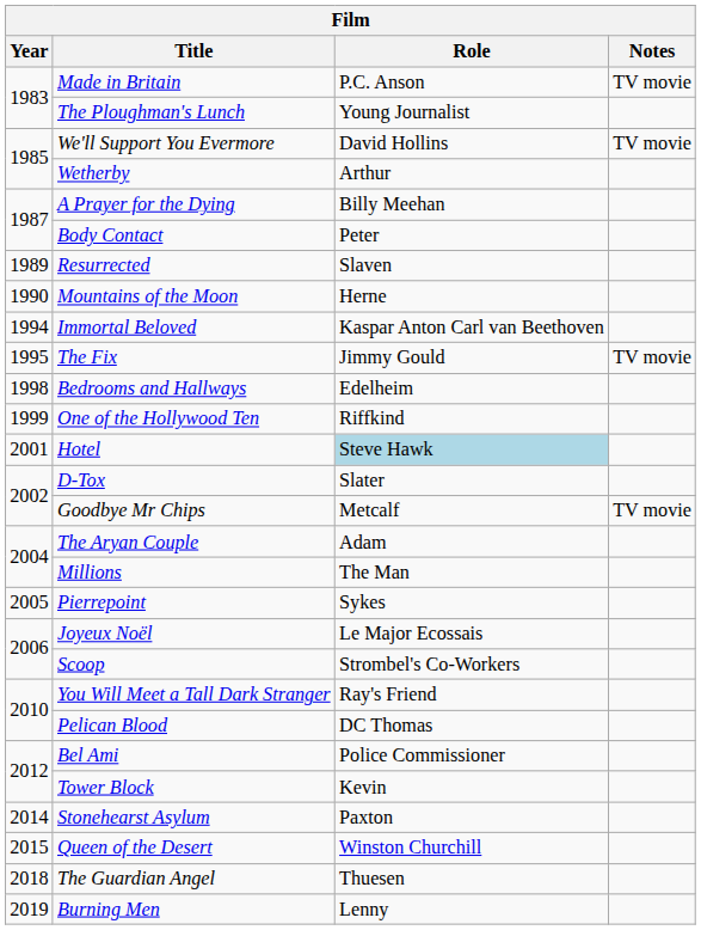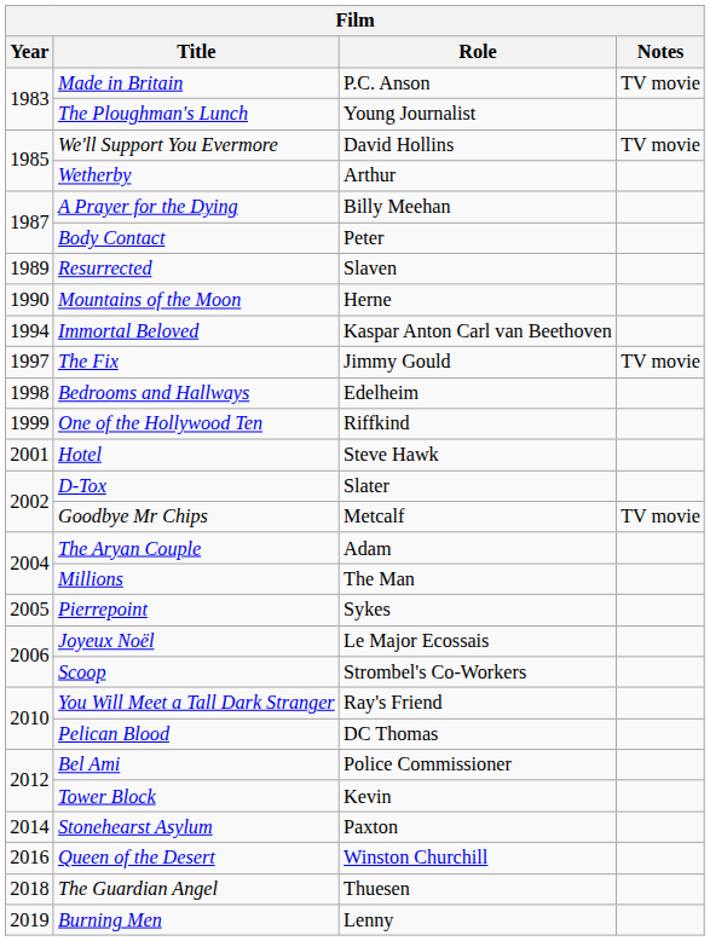 <table class="wikitable">
 <tr>
 <th colspan="4">Film</th>
 </tr>
 <tr>
 <th>Year</th>
 <th>Title</th>
 <th>Role</th>
 <th>Notes</th>
 </tr>
 <tr>
 <td rowspan="2">1983</td>
 <td><em><a href='#'>Made in Britain</a></em></td>
 <td>P.C. Anson</td>
 <td>TV movie</td>
 </tr>
 <tr>
 <td><em><a href='#'>The Ploughman's Lunch</a></em></td>
 <td>Young Journalist</td>
 <td></td>
 </tr>
 <tr>
 <td rowspan="2">1985</td>
 <td><em>We'll Support You Evermore</em></td>
 <td>David Hollins</td>
 <td>TV movie</td>
 </tr>
 <tr>
 <td><em><a href='#'>Wetherby</a></em></td>
 <td>Arthur</td>
 <td></td>
 </tr>
 <tr>
 <td rowspan="2">1987</td>
 <td><em><a href='#'>A Prayer for the Dying</a></em></td>
 <td>Billy Meehan</td>
 <td></td>
 </tr>
 <tr>
 <td><em><a href='#'>Body Contact</a></em></td>
 <td>Peter</td>
 <td></td>
 </tr>
 <tr>
 <td>1989</td>
 <td><em><a href='#'>Resurrected</a></em></td>
 <td>Slaven</td>
 <td></td>
 </tr>
 <tr>
 <td>1990</td>
 <td><em><a href='#'>Mountains of the Moon</a></em></td>
 <td>Herne</td>
 <td></td>
 </tr>
 <tr>
 <td>1994</td>
 <td><em><a href='#'>Immortal Beloved</a></em></td>
 <td>Kaspar Anton Carl van Beethoven</td>
 <td></td>
 </tr>
 <tr>
-<td>1995</td>
+<td>1997</td>
 <td><em><a href='#'>The Fix</a></em></td>
 <td>Jimmy Gould</td>
 <td>TV movie</td>
 </tr>
 <tr>
 <td>1998</td>
 <td><em><a href='#'>Bedrooms and Hallways</a></em></td>
 <td>Edelheim</td>
 <td></td>
 </tr>
 <tr>
 <td>1999</td>
 <td><em><a href='#'>One of the Hollywood Ten</a></em></td>
 <td>Riffkind</td>
 <td></td>
 </tr>
 <tr>
 <td>2001</td>
 <td><em><a href='#'>Hotel</a></em></td>
-<td style="background: lightblue;">Steve Hawk</td>
+<td>Steve Hawk</td>
 <td></td>
 </tr>
 <tr>
 <td rowspan="2">2002</td>
 <td><em><a href='#'>D-Tox</a></em></td>
 <td>Slater</td>
 <td></td>
 </tr>
 <tr>
 <td><em>Goodbye Mr Chips</em></td>
 <td>Metcalf</td>
 <td>TV movie</td>
 </tr>
 <tr>
 <td rowspan="2">2004</td>
 <td><em><a href='#'>The Aryan Couple</a></em></td>
 <td>Adam</td>
 <td></td>
 </tr>
 <tr>
 <td><a href='#'><em>Millions</em></a></td>
 <td>The Man</td>
 <td></td>
 </tr>
 <tr>
 <td>2005</td>
 <td><em><a href='#'>Pierrepoint</a></em></td>
 <td>Sykes</td>
 <td></td>
 </tr>
 <tr>
 <td rowspan="2">2006</td>
 <td><em><a href='#'>Joyeux Noël</a></em></td>
 <td>Le Major Ecossais</td>
 <td></td>
 </tr>
 <tr>
 <td><em><a href='#'>Scoop</a></em></td>
 <td>Strombel's Co-Workers</td>
 <td></td>
 </tr>
 <tr>
 <td rowspan="2">2010</td>
 <td><em><a href='#'>You Will Meet a Tall Dark Stranger</a></em></td>
 <td>Ray's Friend</td>
 <td></td>
 </tr>
 <tr>
 <td><em><a href='#'>Pelican Blood</a></em></td>
 <td>DC Thomas</td>
 <td></td>
 </tr>
 <tr>
 <td rowspan="2">2012</td>
 <td><em><a href='#'>Bel Ami</a></em></td>
 <td>Police Commissioner</td>
 <td></td>
 </tr>
 <tr>
 <td><em><a href='#'>Tower Block</a></em></td>
 <td>Kevin</td>
 <td></td>
 </tr>
 <tr>
 <td>2014</td>
 <td><em><a href='#'>Stonehearst Asylum</a></em></td>
 <td>Paxton</td>
 <td></td>
 </tr>
 <tr>
-<td>2015</td>
+<td>2016</td>
 <td><em><a href='#'>Queen of the Desert</a></em></td>
 <td><a href='#'>Winston Churchill</a></td>
 <td></td>
 </tr>
 <tr>
 <td>2018</td>
 <td><em>The Guardian Angel</em></td>
 <td>Thuesen</td>
 <td></td>
 </tr>
 <tr>
 <td>2019</td>
 <td><em><a href='#'>Burning Men</a></em></td>
 <td>Lenny</td>
 <td></td>
 </tr>
 </table>
